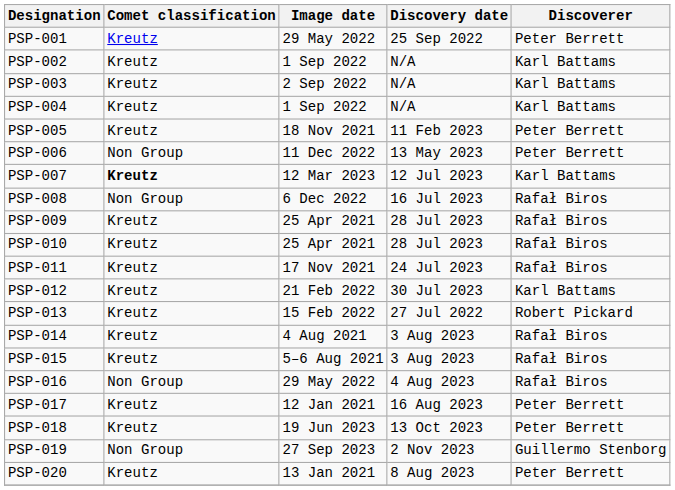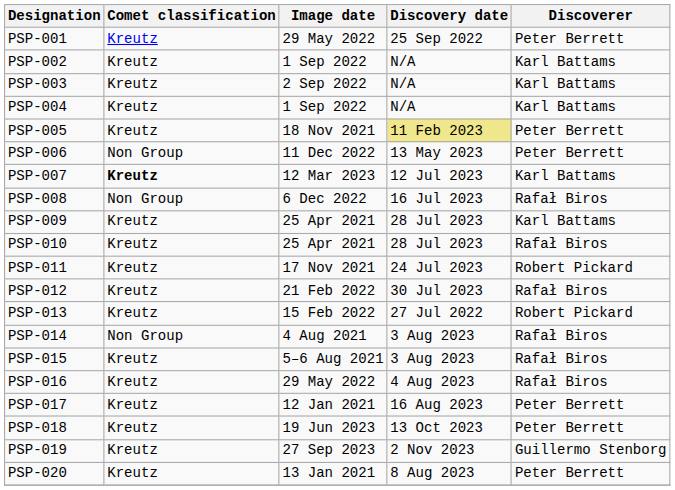 <table class="wikitable">
 <tr>
 <th>Designation</th>
 <th>Comet classification</th>
 <th>Image date</th>
 <th>Discovery date</th>
 <th>Discoverer</th>
 </tr>
 <tr>
 <td>PSP-001</td>
 <td><a href='#'>Kreutz</a></td>
 <td>29 May 2022</td>
 <td>25 Sep 2022</td>
 <td>Peter Berrett</td>
 </tr>
 <tr>
 <td>PSP-002</td>
 <td>Kreutz</td>
 <td>1 Sep 2022</td>
 <td>N/A</td>
 <td>Karl Battams</td>
 </tr>
 <tr>
 <td>PSP-003</td>
 <td>Kreutz</td>
 <td>2 Sep 2022</td>
 <td>N/A</td>
 <td>Karl Battams</td>
 </tr>
 <tr>
 <td>PSP-004</td>
 <td>Kreutz</td>
 <td>1 Sep 2022</td>
 <td>N/A</td>
 <td>Karl Battams</td>
 </tr>
 <tr>
 <td>PSP-005</td>
 <td>Kreutz</td>
 <td>18 Nov 2021</td>
-<td>11 Feb 2023</td>
+<td style="background: khaki;">11 Feb 2023</td>
 <td>Peter Berrett</td>
 </tr>
 <tr>
 <td>PSP-006</td>
 <td>Non Group</td>
 <td>11 Dec 2022</td>
 <td>13 May 2023</td>
 <td>Peter Berrett</td>
 </tr>
 <tr>
 <td>PSP-007</td>
 <td><strong>Kreutz</strong></td>
 <td>12 Mar 2023</td>
 <td>12 Jul 2023</td>
 <td>Karl Battams</td>
 </tr>
 <tr>
 <td>PSP-008</td>
 <td>Non Group</td>
 <td>6 Dec 2022</td>
 <td>16 Jul 2023</td>
 <td>Rafał Biros</td>
 </tr>
 <tr>
 <td>PSP-009</td>
 <td>Kreutz</td>
 <td>25 Apr 2021</td>
 <td>28 Jul 2023</td>
-<td>Rafał Biros</td>
+<td>Karl Battams</td>
 </tr>
 <tr>
 <td>PSP-010</td>
 <td>Kreutz</td>
 <td>25 Apr 2021</td>
 <td>28 Jul 2023</td>
 <td>Rafał Biros</td>
 </tr>
 <tr>
 <td>PSP-011</td>
 <td>Kreutz</td>
 <td>17 Nov 2021</td>
 <td>24 Jul 2023</td>
-<td>Rafał Biros</td>
+<td>Robert Pickard</td>
 </tr>
 <tr>
 <td>PSP-012</td>
 <td>Kreutz</td>
 <td>21 Feb 2022</td>
 <td>30 Jul 2023</td>
-<td>Karl Battams</td>
+<td>Rafał Biros</td>
 </tr>
 <tr>
 <td>PSP-013</td>
 <td>Kreutz</td>
 <td>15 Feb 2022</td>
 <td>27 Jul 2022</td>
 <td>Robert Pickard</td>
 </tr>
 <tr>
 <td>PSP-014</td>
-<td>Kreutz</td>
+<td>Non Group</td>
 <td>4 Aug 2021</td>
 <td>3 Aug 2023</td>
 <td>Rafał Biros</td>
 </tr>
 <tr>
 <td>PSP-015</td>
 <td>Kreutz</td>
 <td>5–6 Aug 2021</td>
 <td>3 Aug 2023</td>
 <td>Rafał Biros</td>
 </tr>
 <tr>
 <td>PSP-016</td>
-<td>Non Group</td>
+<td>Kreutz</td>
 <td>29 May 2022</td>
 <td>4 Aug 2023</td>
 <td>Rafał Biros</td>
 </tr>
 <tr>
 <td>PSP-017</td>
 <td>Kreutz</td>
 <td>12 Jan 2021</td>
 <td>16 Aug 2023</td>
 <td>Peter Berrett</td>
 </tr>
 <tr>
 <td>PSP-018</td>
 <td>Kreutz</td>
 <td>19 Jun 2023</td>
 <td>13 Oct 2023</td>
 <td>Peter Berrett</td>
 </tr>
 <tr>
 <td>PSP-019</td>
-<td>Non Group</td>
+<td>Kreutz</td>
 <td>27 Sep 2023</td>
 <td>2 Nov 2023</td>
 <td>Guillermo Stenborg</td>
 </tr>
 <tr>
 <td>PSP-020</td>
 <td>Kreutz</td>
 <td>13 Jan 2021</td>
 <td>8 Aug 2023</td>
 <td>Peter Berrett</td>
 </tr>
 <tr>
 </tr>
 </table>
